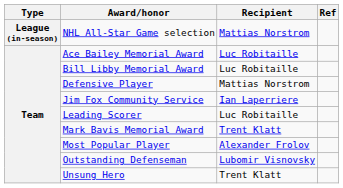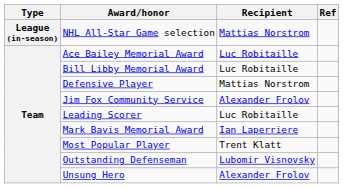 <table class="wikitable">
 <tr>
 <th scope="col">Type</th>
 <th scope="col">Award/honor</th>
 <th scope="col">Recipient</th>
 <th scope="col">Ref</th>
 </tr>
 <tr>
 <th scope="row">League<br><small>(in-season)</small></th>
 <td><a href='#'>NHL All-Star Game</a> selection</td>
 <td><a href='#'>Mattias Norstrom</a></td>
 <td></td>
 </tr>
 <tr>
 <th scope="row" rowspan="9">Team</th>
 <td><a href='#'>Ace Bailey Memorial Award</a></td>
 <td><a href='#'>Luc Robitaille</a></td>
 <td></td>
 </tr>
 <tr>
 <td><a href='#'>Bill Libby Memorial Award</a></td>
 <td>Luc Robitaille</td>
 <td></td>
 </tr>
 <tr>
 <td><a href='#'>Defensive Player</a></td>
 <td>Mattias Norstrom</td>
 <td></td>
 </tr>
 <tr>
 <td><a href='#'>Jim Fox Community Service</a></td>
-<td><a href='#'>Ian Laperriere</a></td>
+<td><a href='#'>Alexander Frolov</a></td>
 <td></td>
 </tr>
 <tr>
 <td><a href='#'>Leading Scorer</a></td>
 <td>Luc Robitaille</td>
 <td></td>
 </tr>
 <tr>
 <td><a href='#'>Mark Bavis Memorial Award</a></td>
-<td><a href='#'>Trent Klatt</a></td>
+<td><a href='#'>Ian Laperriere</a></td>
 <td></td>
 </tr>
 <tr>
 <td><a href='#'>Most Popular Player</a></td>
-<td><a href='#'>Alexander Frolov</a></td>
+<td>Trent Klatt</td>
 <td></td>
 </tr>
 <tr>
 <td><a href='#'>Outstanding Defenseman</a></td>
 <td><a href='#'>Lubomir Visnovsky</a></td>
 <td></td>
 </tr>
 <tr>
 <td><a href='#'>Unsung Hero</a></td>
-<td>Trent Klatt</td>
+<td><a href='#'>Alexander Frolov</a></td>
 <td></td>
 </tr>
 </table>
